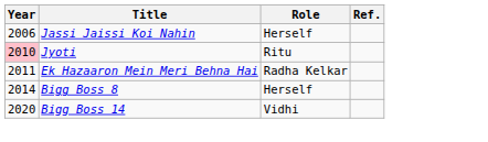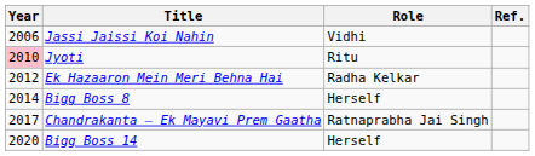 <table class="wikitable sortable">
 <tr>
 <th>Year</th>
 <th>Title</th>
 <th>Role</th>
 <th class="unsortable">Ref.</th>
 </tr>
 <tr>
 <td>2006</td>
 <td><em><a href='#'>Jassi Jaissi Koi Nahin</a></em></td>
-<td>Herself</td>
+<td>Vidhi</td>
 <td></td>
 </tr>
 <tr>
 <td style="background: pink;">2010</td>
 <td><em><a href='#'>Jyoti</a></em></td>
 <td>Ritu</td>
 <td></td>
 </tr>
 <tr>
-<td>2011</td>
+<td>2012</td>
 <td><em><a href='#'>Ek Hazaaron Mein Meri Behna Hai</a></em></td>
 <td>Radha Kelkar</td>
 <td></td>
 </tr>
 <tr>
 <td>2014</td>
 <td><em><a href='#'>Bigg Boss 8</a></em></td>
 <td>Herself</td>
 <td></td>
 </tr>
 <tr>
+<td>2017</td>
+<td><em><a href='#'>Chandrakanta — Ek Mayavi Prem Gaatha</a></em></td>
+<td>Ratnaprabha Jai Singh</td>
+<td></td>
+</tr>
+<tr>
 <td>2020</td>
 <td><em><a href='#'>Bigg Boss 14</a></em></td>
-<td>Vidhi</td>
+<td>Herself</td>
 <td></td>
 </tr>
 </table>
